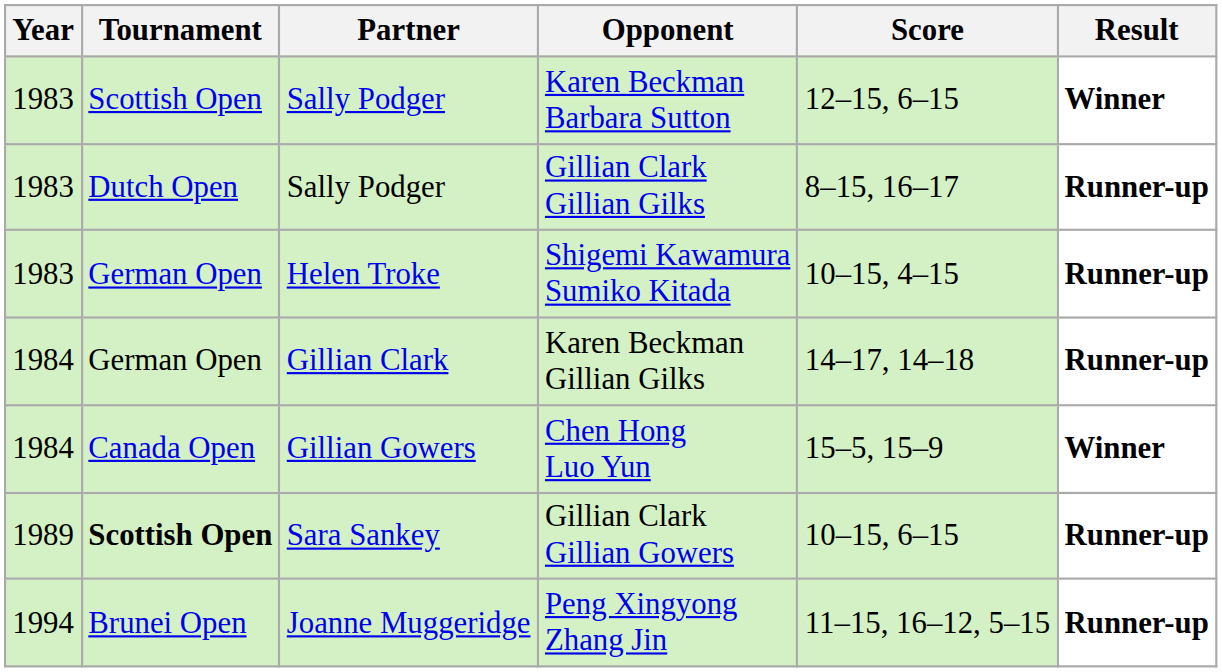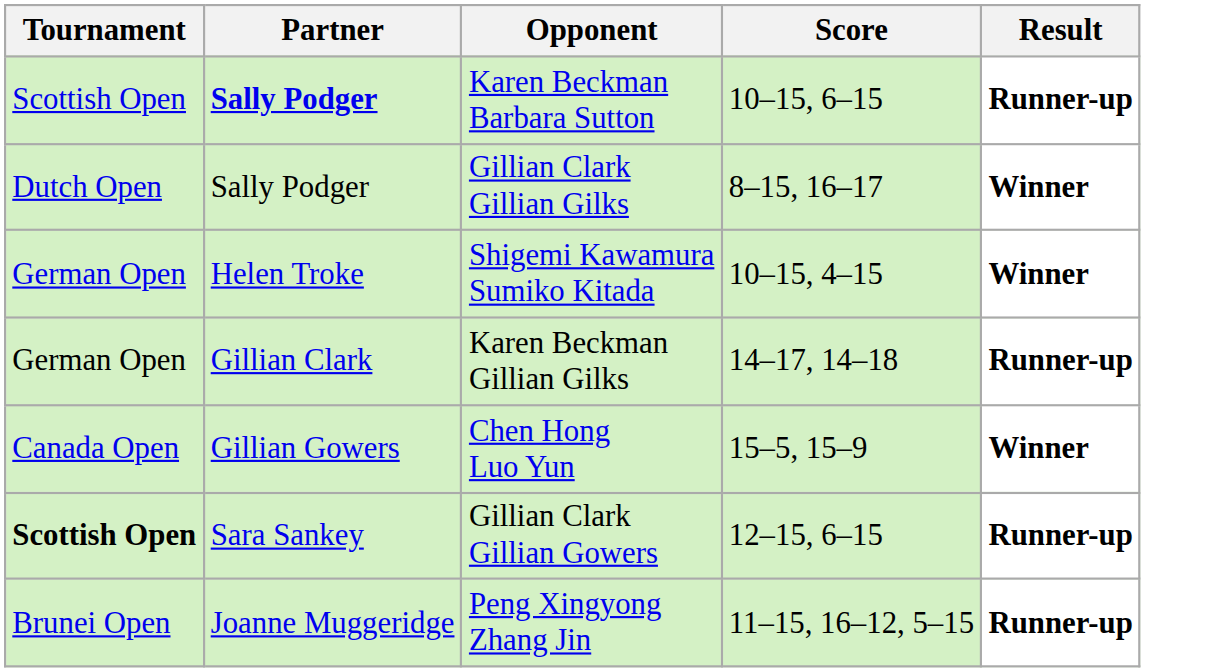 <table class="sortable wikitable" style="font-size: 90%;">
 <tr>
-<th>Year</th>
 <th>Tournament</th>
 <th>Partner</th>
 <th>Opponent</th>
 <th>Score</th>
 <th>Result</th>
 </tr>
 <tr style="background:#D4F1C5">
-<td align="center">1983</td>
 <td align="left"><a href='#'>Scottish Open</a></td>
-<td align="left"> <a href='#'>Sally Podger</a></td>
+<td align="left"><strong> <a href='#'>Sally Podger</a></strong></td>
 <td align="left"> <a href='#'>Karen Beckman</a><br> <a href='#'>Barbara Sutton</a></td>
-<td align="left">12–15, 6–15</td>
-<td style="text-align:left; background:white"> <strong>Winner</strong></td>
+<td align="left">10–15, 6–15</td>
+<td style="text-align:left; background:white"> <strong>Runner-up</strong></td>
 </tr>
 <tr style="background:#D4F1C5">
-<td align="center">1983</td>
 <td align="left"><a href='#'>Dutch Open</a></td>
 <td align="left"> Sally Podger</td>
 <td align="left"> <a href='#'>Gillian Clark</a><br> <a href='#'>Gillian Gilks</a></td>
 <td align="left">8–15, 16–17</td>
-<td style="text-align:left; background:white"> <strong>Runner-up</strong></td>
+<td style="text-align:left; background:white"> <strong>Winner</strong></td>
 </tr>
 <tr style="background:#D4F1C5">
-<td align="center">1983</td>
 <td align="left"><a href='#'>German Open</a></td>
 <td align="left"> <a href='#'>Helen Troke</a></td>
 <td align="left"> <a href='#'>Shigemi Kawamura</a> <br>  <a href='#'>Sumiko Kitada</a></td>
 <td align="left">10–15, 4–15</td>
-<td style="text-align:left; background:white"> <strong>Runner-up</strong></td>
+<td style="text-align:left; background:white"> <strong>Winner</strong></td>
 </tr>
 <tr style="background:#D4F1C5">
-<td align="center">1984</td>
 <td align="left">German Open</td>
 <td align="left"> <a href='#'>Gillian Clark</a></td>
 <td align="left"> Karen Beckman<br> Gillian Gilks</td>
 <td align="left">14–17, 14–18</td>
 <td style="text-align:left; background:white"> <strong>Runner-up</strong></td>
 </tr>
 <tr style="background:#D4F1C5">
-<td align="center">1984</td>
 <td align="left"><a href='#'>Canada Open</a></td>
 <td align="left"> <a href='#'>Gillian Gowers</a></td>
 <td align="left"> <a href='#'>Chen Hong</a> <br>  <a href='#'>Luo Yun</a></td>
 <td align="left">15–5, 15–9</td>
 <td style="text-align:left; background:white"> <strong>Winner</strong></td>
 </tr>
 <tr style="background:#D4F1C5">
-<td align="center">1989</td>
 <td align="left"><strong>Scottish Open</strong></td>
 <td align="left"> <a href='#'>Sara Sankey</a></td>
 <td align="left"> Gillian Clark<br> <a href='#'>Gillian Gowers</a></td>
-<td align="left">10–15, 6–15</td>
+<td align="left">12–15, 6–15</td>
 <td style="text-align:left; background: white"> <strong>Runner-up</strong></td>
 </tr>
 <tr style="background:#D4F1C5">
-<td align="center">1994</td>
 <td align="left"><a href='#'>Brunei Open</a></td>
 <td align="left"> <a href='#'>Joanne Muggeridge</a></td>
 <td align="left"> <a href='#'>Peng Xingyong</a><br> <a href='#'>Zhang Jin</a></td>
 <td align="left">11–15, 16–12, 5–15</td>
 <td style="text-align:left; background: white"> <strong>Runner-up</strong></td>
 </tr>
 </table>
